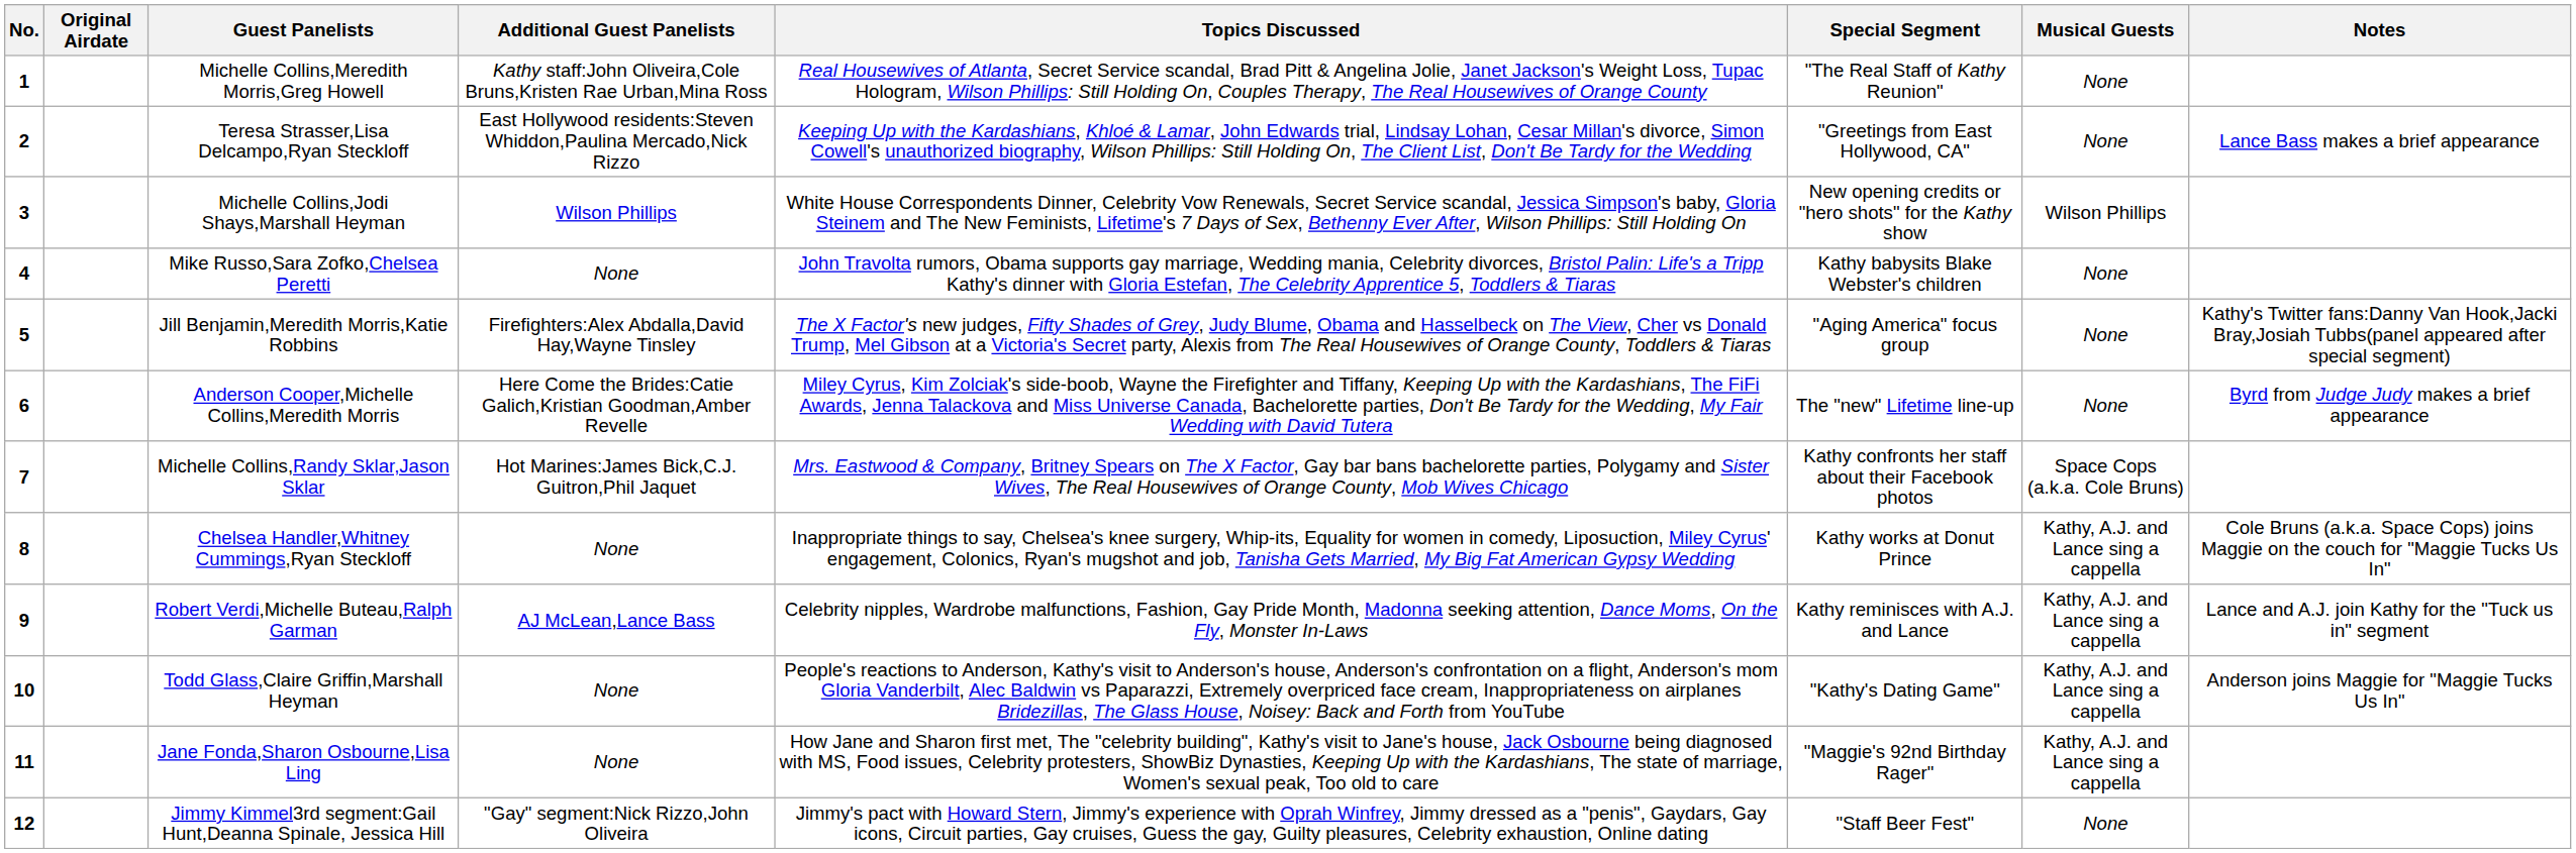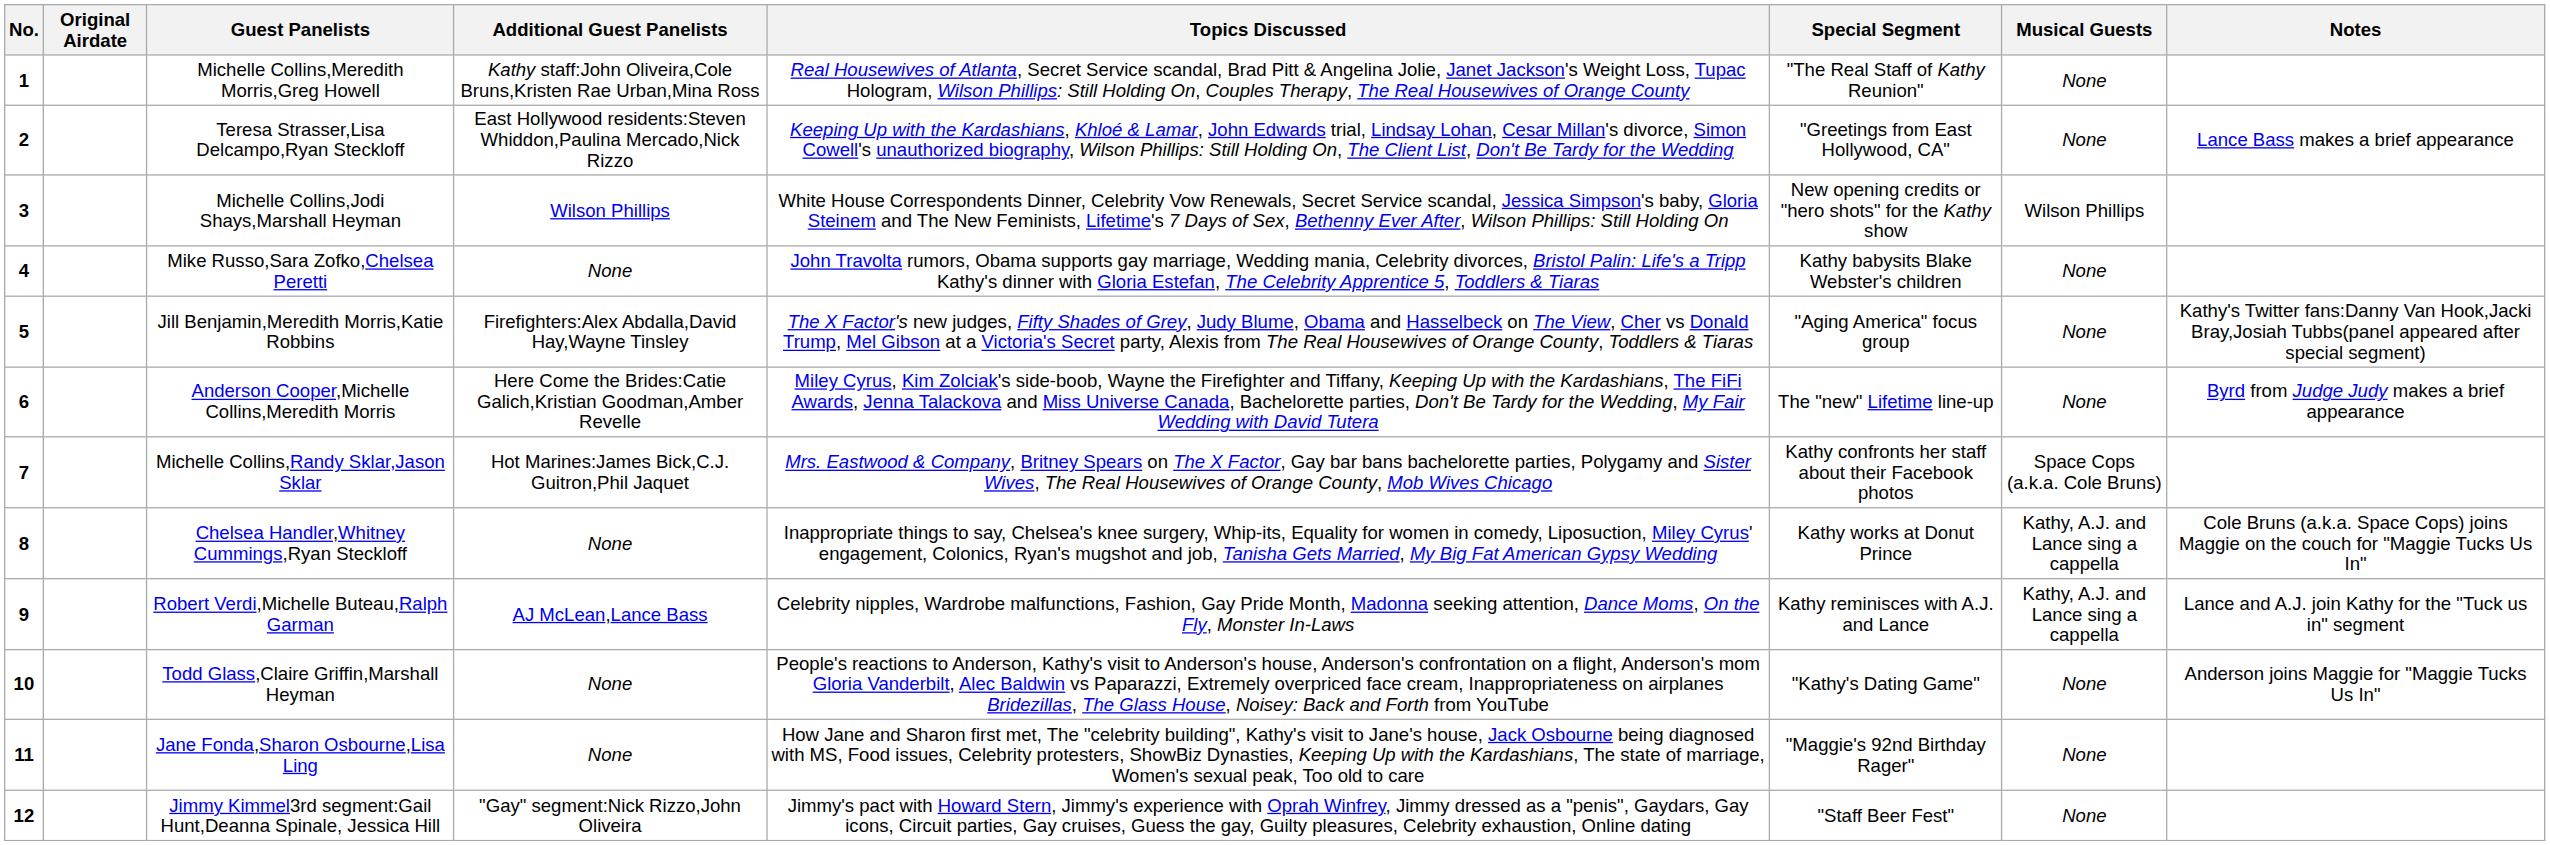 <table class="wikitable" style="text-align:center; font-size:90%;">
 <tr>
 <th>No.</th>
 <th>Original Airdate</th>
 <th>Guest Panelists</th>
 <th>Additional Guest Panelists</th>
 <th>Topics Discussed</th>
 <th>Special Segment</th>
 <th>Musical Guests</th>
 <th>Notes</th>
 </tr>
 <tr>
 <th style="background:white;">1</th>
 <td style="background:white;"></td>
 <td style="background:white;">Michelle Collins,Meredith Morris,Greg Howell</td>
 <td style="background:white;"><em>Kathy</em> staff:John Oliveira,Cole Bruns,Kristen Rae Urban,Mina Ross</td>
 <td style="background:white;"><em><a href='#'>Real Housewives of Atlanta</a></em>, Secret Service scandal, Brad Pitt & Angelina Jolie, <a href='#'>Janet Jackson</a>'s Weight Loss, <a href='#'>Tupac</a> Hologram, <em><a href='#'>Wilson Phillips</a>: Still Holding On</em>, <em>Couples Therapy</em>, <em><a href='#'>The Real Housewives of Orange County</a></em></td>
 <td style="background:white;">"The Real Staff of <em>Kathy</em> Reunion"</td>
 <td style="background:white;"><em>None</em></td>
 <td style="background:white;"></td>
 </tr>
 <tr>
 <th style="background:white;">2</th>
 <td style="background:white;"></td>
 <td style="background:white;">Teresa Strasser,Lisa Delcampo,Ryan Steckloff</td>
 <td style="background:white;">East Hollywood residents:Steven Whiddon,Paulina Mercado,Nick Rizzo</td>
 <td style="background:white;"><em><a href='#'>Keeping Up with the Kardashians</a></em>, <em><a href='#'>Khloé & Lamar</a></em>, <a href='#'>John Edwards</a> trial, <a href='#'>Lindsay Lohan</a>, <a href='#'>Cesar Millan</a>'s divorce, <a href='#'>Simon Cowell</a>'s <a href='#'>unauthorized biography</a>, <em>Wilson Phillips: Still Holding On</em>, <em><a href='#'>The Client List</a></em>, <em><a href='#'>Don't Be Tardy for the Wedding</a></em></td>
 <td style="background:white;">"Greetings from East Hollywood, CA"</td>
 <td style="background:white;"><em>None</em></td>
 <td style="background:white;"><a href='#'>Lance Bass</a> makes a brief appearance</td>
 </tr>
 <tr>
 <th style="background:white;">3</th>
 <td style="background:white;"></td>
 <td style="background:white;">Michelle Collins,Jodi Shays,Marshall Heyman</td>
 <td style="background:white;"><a href='#'>Wilson Phillips</a></td>
 <td style="background:white;">White House Correspondents Dinner, Celebrity Vow Renewals, Secret Service scandal, <a href='#'>Jessica Simpson</a>'s baby, <a href='#'>Gloria Steinem</a> and The New Feminists, <a href='#'>Lifetime</a>'s <em>7 Days of Sex</em>, <em><a href='#'>Bethenny Ever After</a></em>, <em>Wilson Phillips: Still Holding On</em></td>
 <td style="background:white;">New opening credits or "hero shots" for the <em>Kathy</em> show</td>
 <td style="background:white;">Wilson Phillips</td>
 <td style="background:white;"></td>
 </tr>
 <tr>
 <th style="background:white;">4</th>
 <td style="background:white;"></td>
 <td style="background:white;">Mike Russo,Sara Zofko,<a href='#'>Chelsea Peretti</a></td>
 <td style="background:white;"><em>None</em></td>
 <td style="background:white;"><a href='#'>John Travolta</a> rumors, Obama supports gay marriage, Wedding mania, Celebrity divorces, <em><a href='#'>Bristol Palin: Life's a Tripp</a></em> Kathy's dinner with <a href='#'>Gloria Estefan</a>, <em><a href='#'>The Celebrity Apprentice 5</a></em>, <em><a href='#'>Toddlers & Tiaras</a></em></td>
 <td style="background:white;">Kathy babysits Blake Webster's children</td>
 <td style="background:white;"><em>None</em></td>
 <td style="background:white;"></td>
 </tr>
 <tr>
 <th style="background:white;">5</th>
 <td style="background:white;"></td>
 <td style="background:white;">Jill Benjamin,Meredith Morris,Katie Robbins</td>
 <td style="background:white;">Firefighters:Alex Abdalla,David Hay,Wayne Tinsley</td>
 <td style="background:white;"><em><a href='#'>The X Factor</a>'s</em> new judges, <em><a href='#'>Fifty Shades of Grey</a></em>, <a href='#'>Judy Blume</a>, <a href='#'>Obama</a> and <a href='#'>Hasselbeck</a> on <em><a href='#'>The View</a></em>, <a href='#'>Cher</a> vs <a href='#'>Donald Trump</a>, <a href='#'>Mel Gibson</a> at a <a href='#'>Victoria's Secret</a> party, Alexis from <em>The Real Housewives of Orange County</em>, <em>Toddlers & Tiaras</em></td>
 <td style="background:white;">"Aging America" focus group</td>
 <td style="background:white;"><em>None</em></td>
 <td style="background:white;">Kathy's Twitter fans:Danny Van Hook,Jacki Bray,Josiah Tubbs(panel appeared after special segment)</td>
 </tr>
 <tr>
 <th style="background:white;">6</th>
 <td style="background:white;"></td>
 <td style="background:white;"><a href='#'>Anderson Cooper</a>,Michelle Collins,Meredith Morris</td>
 <td style="background:white;">Here Come the Brides:Catie Galich,Kristian Goodman,Amber Revelle</td>
 <td style="background:white;"><a href='#'>Miley Cyrus</a>, <a href='#'>Kim Zolciak</a>'s side-boob, Wayne the Firefighter and Tiffany, <em>Keeping Up with the Kardashians</em>, <a href='#'>The FiFi Awards</a>, <a href='#'>Jenna Talackova</a> and <a href='#'>Miss Universe Canada</a>, Bachelorette parties, <em>Don't Be Tardy for the Wedding</em>, <em><a href='#'>My Fair Wedding with David Tutera</a></em></td>
 <td style="background:white;">The "new" <a href='#'>Lifetime</a> line-up</td>
 <td style="background:white;"><em>None</em></td>
 <td style="background:white;"><a href='#'>Byrd</a> from <em><a href='#'>Judge Judy</a></em> makes a brief appearance</td>
 </tr>
 <tr>
 <th style="background:white;">7</th>
 <td style="background:white;"></td>
 <td style="background:white;">Michelle Collins,<a href='#'>Randy Sklar,Jason Sklar</a></td>
 <td style="background:white;">Hot Marines:James Bick,C.J. Guitron,Phil Jaquet</td>
 <td style="background:white;"><em><a href='#'>Mrs. Eastwood & Company</a></em>, <a href='#'>Britney Spears</a> on <em><a href='#'>The X Factor</a></em>, Gay bar bans bachelorette parties, Polygamy and <em><a href='#'>Sister Wives</a></em>, <em>The Real Housewives of Orange County</em>, <em><a href='#'>Mob Wives Chicago</a></em></td>
 <td style="background:white;">Kathy confronts her staff about their Facebook photos</td>
 <td style="background:white;">Space Cops (a.k.a. Cole Bruns)</td>
 <td style="background:white;"></td>
 </tr>
 <tr>
 <th style="background:white;">8</th>
 <td style="background:white;"></td>
 <td style="background:white;"><a href='#'>Chelsea Handler</a>,<a href='#'>Whitney Cummings</a>,Ryan Steckloff</td>
 <td style="background:white;"><em>None</em></td>
 <td style="background:white;">Inappropriate things to say, Chelsea's knee surgery, Whip-its, Equality for women in comedy, Liposuction, <a href='#'>Miley Cyrus</a>' engagement, Colonics, Ryan's mugshot and job, <em><a href='#'>Tanisha Gets Married</a></em>, <em><a href='#'>My Big Fat American Gypsy Wedding</a></em></td>
 <td style="background:white;">Kathy works at Donut Prince</td>
 <td style="background:white;">Kathy, A.J. and Lance sing a cappella</td>
 <td style="background:white;">Cole Bruns (a.k.a. Space Cops) joins Maggie on the couch for "Maggie Tucks Us In"</td>
 </tr>
 <tr>
 <th style="background:white;">9</th>
 <td style="background:white;"></td>
 <td style="background:white;"><a href='#'>Robert Verdi</a>,Michelle Buteau,<a href='#'>Ralph Garman</a></td>
 <td style="background:white;"><a href='#'>AJ McLean</a>,<a href='#'>Lance Bass</a></td>
 <td style="background:white;">Celebrity nipples, Wardrobe malfunctions, Fashion, Gay Pride Month, <a href='#'>Madonna</a> seeking attention, <em><a href='#'>Dance Moms</a></em>, <em><a href='#'>On the Fly</a></em>, <em>Monster In-Laws</em></td>
 <td style="background:white;">Kathy reminisces with A.J. and Lance</td>
 <td style="background:white;">Kathy, A.J. and Lance sing a cappella</td>
 <td style="background:white;">Lance and A.J. join Kathy for the "Tuck us in" segment</td>
 </tr>
 <tr>
 <th style="background:white;">10</th>
 <td style="background:white;"></td>
 <td style="background:white;"><a href='#'>Todd Glass</a>,Claire Griffin,Marshall Heyman</td>
 <td style="background:white;"><em>None</em></td>
 <td style="background:white;">People's reactions to Anderson, Kathy's visit to Anderson's house, Anderson's confrontation on a flight, Anderson's mom <a href='#'>Gloria Vanderbilt</a>, <a href='#'>Alec Baldwin</a> vs Paparazzi, Extremely overpriced face cream, Inappropriateness on airplanes <em><a href='#'>Bridezillas</a></em>, <em><a href='#'>The Glass House</a></em>, <em>Noisey: Back and Forth</em> from YouTube</td>
 <td style="background:white;">"Kathy's Dating Game"</td>
-<td style="background:white;">Kathy, A.J. and Lance sing a cappella</td>
+<td style="background:white;"><em>None</em></td>
 <td style="background:white;">Anderson joins Maggie for "Maggie Tucks Us In"</td>
 </tr>
 <tr>
 <th style="background:white;">11</th>
 <td style="background:white;"></td>
 <td style="background:white;"><a href='#'>Jane Fonda</a>,<a href='#'>Sharon Osbourne</a>,<a href='#'>Lisa Ling</a></td>
 <td style="background:white;"><em>None</em></td>
 <td style="background:white;">How Jane and Sharon first met, The "celebrity building", Kathy's visit to Jane's house, <a href='#'>Jack Osbourne</a> being diagnosed with MS, Food issues, Celebrity protesters, ShowBiz Dynasties, <em>Keeping Up with the Kardashians</em>, The state of marriage, Women's sexual peak, Too old to care</td>
 <td style="background:white;">"Maggie's 92nd Birthday Rager"</td>
-<td style="background:white;">Kathy, A.J. and Lance sing a cappella</td>
+<td style="background:white;"><em>None</em></td>
 <td style="background:white;"></td>
 </tr>
 <tr>
 <th style="background:white;">12</th>
 <td style="background:white;"></td>
 <td style="background:white;"><a href='#'>Jimmy Kimmel</a>3rd segment:Gail Hunt,Deanna Spinale, Jessica Hill</td>
 <td style="background:white;">"Gay" segment:Nick Rizzo,John Oliveira</td>
 <td style="background:white;">Jimmy's pact with <a href='#'>Howard Stern</a>, Jimmy's experience with <a href='#'>Oprah Winfrey</a>, Jimmy dressed as a "penis", Gaydars, Gay icons, Circuit parties, Gay cruises, Guess the gay, Guilty pleasures, Celebrity exhaustion, Online dating</td>
 <td style="background:white;">"Staff Beer Fest"</td>
 <td style="background:white;"><em>None</em></td>
 <td style="background:white;"></td>
 </tr>
 </table>
